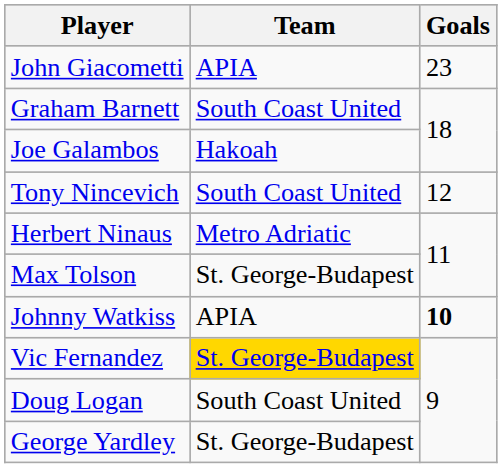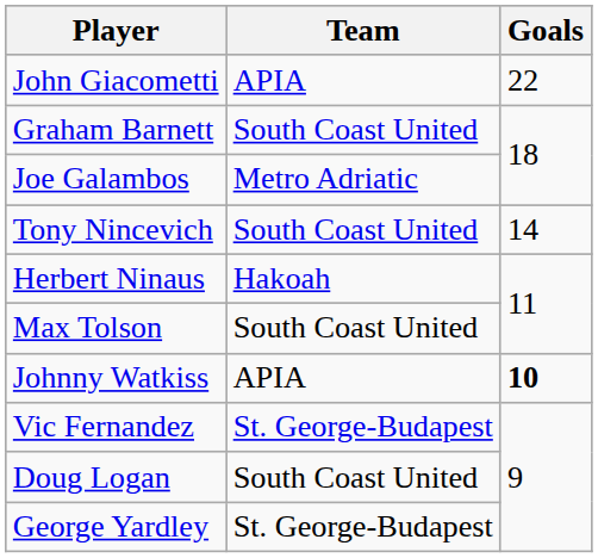 <table class="wikitable defaultleft col3right">
 <tr>
 <th>Player</th>
 <th>Team</th>
 <th>Goals</th>
 </tr>
 <tr>
 <td><a href='#'>John Giacometti</a></td>
 <td><a href='#'>APIA</a></td>
-<td>23</td>
+<td>22</td>
 </tr>
 <tr>
 <td><a href='#'>Graham Barnett</a></td>
 <td><a href='#'>South Coast United</a></td>
 <td rowspan="2">18</td>
 </tr>
 <tr>
 <td><a href='#'>Joe Galambos</a></td>
-<td><a href='#'>Hakoah</a></td>
+<td><a href='#'>Metro Adriatic</a></td>
 </tr>
 <tr>
 <td><a href='#'>Tony Nincevich</a></td>
 <td><a href='#'>South Coast United</a></td>
-<td>12</td>
+<td>14</td>
 </tr>
 <tr>
 <td><a href='#'>Herbert Ninaus</a></td>
-<td><a href='#'>Metro Adriatic</a></td>
+<td><a href='#'>Hakoah</a></td>
 <td rowspan="2">11</td>
 </tr>
 <tr>
 <td><a href='#'>Max Tolson</a></td>
-<td>St. George-Budapest</td>
+<td>South Coast United</td>
 </tr>
 <tr>
 <td><a href='#'>Johnny Watkiss</a></td>
 <td>APIA</td>
 <td><strong>10</strong></td>
 </tr>
 <tr>
 <td><a href='#'>Vic Fernandez</a></td>
-<td style="background: gold;"><a href='#'>St. George-Budapest</a></td>
+<td><a href='#'>St. George-Budapest</a></td>
 <td rowspan="3">9</td>
 </tr>
 <tr>
 <td><a href='#'>Doug Logan</a></td>
 <td>South Coast United</td>
 </tr>
 <tr>
 <td><a href='#'>George Yardley</a></td>
 <td>St. George-Budapest</td>
 </tr>
 </table>
